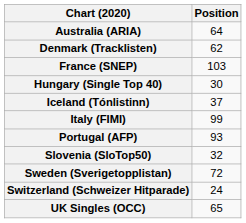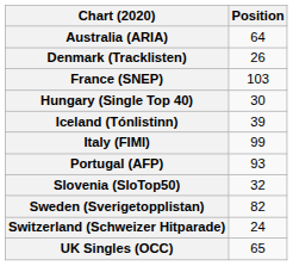 <table class="wikitable sortable plainrowheaders" style="text-align:center">
 <tr>
 <th scope="col">Chart (2020)</th>
 <th scope="col">Position</th>
 </tr>
 <tr>
 <th scope="row">Australia (ARIA)</th>
 <td>64</td>
 </tr>
 <tr>
 <th scope="row">Denmark (Tracklisten)</th>
-<td>62</td>
+<td>26</td>
 </tr>
 <tr>
 <th scope="row">France (SNEP)</th>
 <td>103</td>
 </tr>
 <tr>
 <th scope="row">Hungary (Single Top 40)</th>
 <td>30</td>
 </tr>
 <tr>
 <th scope="row">Iceland (Tónlistinn)</th>
-<td>37</td>
+<td>39</td>
 </tr>
 <tr>
 <th scope="row">Italy (FIMI)</th>
 <td>99</td>
 </tr>
 <tr>
 <th scope="row">Portugal (AFP)</th>
 <td>93</td>
 </tr>
 <tr>
 <th scope="row">Slovenia (SloTop50)</th>
 <td>32</td>
 </tr>
 <tr>
 <th scope="row">Sweden (Sverigetopplistan)</th>
-<td>72</td>
+<td>82</td>
 </tr>
 <tr>
 <th scope="row">Switzerland (Schweizer Hitparade)</th>
 <td>24</td>
 </tr>
 <tr>
 <th scope="row">UK Singles (OCC)</th>
 <td>65</td>
 </tr>
 </table>
